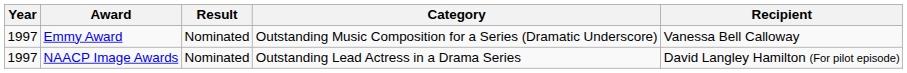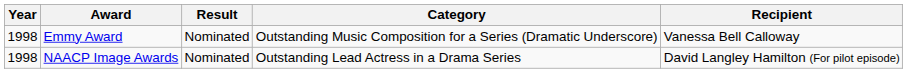 <table class="wikitable">
 <tr>
 <th>Year</th>
 <th>Award</th>
 <th>Result</th>
 <th>Category</th>
 <th>Recipient</th>
 </tr>
 <tr>
-<td>1997</td>
+<td>1998</td>
 <td><a href='#'>Emmy Award</a></td>
 <td>Nominated</td>
 <td>Outstanding Music Composition for a Series (Dramatic Underscore)</td>
 <td>Vanessa Bell Calloway</td>
 </tr>
 <tr>
-<td>1997</td>
+<td>1998</td>
 <td><a href='#'>NAACP Image Awards</a></td>
 <td>Nominated</td>
 <td>Outstanding Lead Actress in a Drama Series</td>
 <td>David Langley Hamilton <small>(For pilot episode)</small></td>
 </tr>
 </table>
